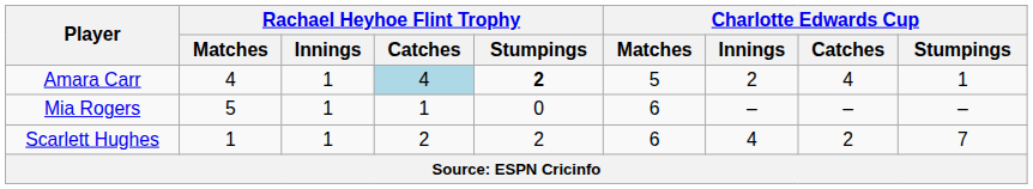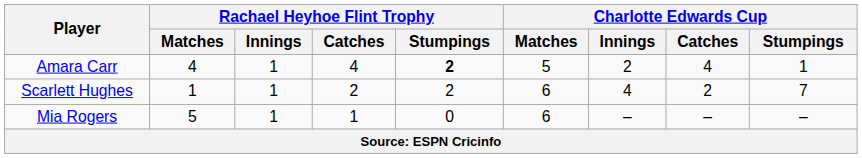 <table class="wikitable" style="text-align:center; width:55%;">
 <tr>
 <th rowspan=2>Player</th>
 <th colspan=4><a href='#'>Rachael Heyhoe Flint Trophy</a></th>
 <th colspan=4><a href='#'>Charlotte Edwards Cup</a></th>
 </tr>
 <tr>
 <th>Matches</th>
 <th>Innings</th>
 <th>Catches</th>
 <th>Stumpings</th>
 <th>Matches</th>
 <th>Innings</th>
 <th>Catches</th>
 <th>Stumpings</th>
 </tr>
 <tr>
 <td><a href='#'>Amara Carr</a></td>
 <td>4</td>
 <td>1</td>
-<td style="background: lightblue;">4</td>
+<td>4</td>
 <td><strong>2</strong></td>
 <td>5</td>
 <td>2</td>
 <td>4</td>
 <td>1</td>
+</tr>
+<tr>
+<td><a href='#'>Scarlett Hughes</a></td>
+<td>1</td>
+<td>1</td>
+<td>2</td>
+<td>2</td>
+<td>6</td>
+<td>4</td>
+<td>2</td>
+<td>7</td>
 </tr>
 <tr>
 <td><a href='#'>Mia Rogers</a></td>
 <td>5</td>
 <td>1</td>
 <td>1</td>
 <td>0</td>
 <td>6</td>
 <td>–</td>
 <td>–</td>
 <td>–</td>
 </tr>
 <tr>
-<td><a href='#'>Scarlett Hughes</a></td>
-<td>1</td>
-<td>1</td>
-<td>2</td>
-<td>2</td>
-<td>6</td>
-<td>4</td>
-<td>2</td>
-<td>7</td>
-</tr>
-<tr>
 <th colspan="9"><small>Source: ESPN Cricinfo</small></th>
 </tr>
 </table>
